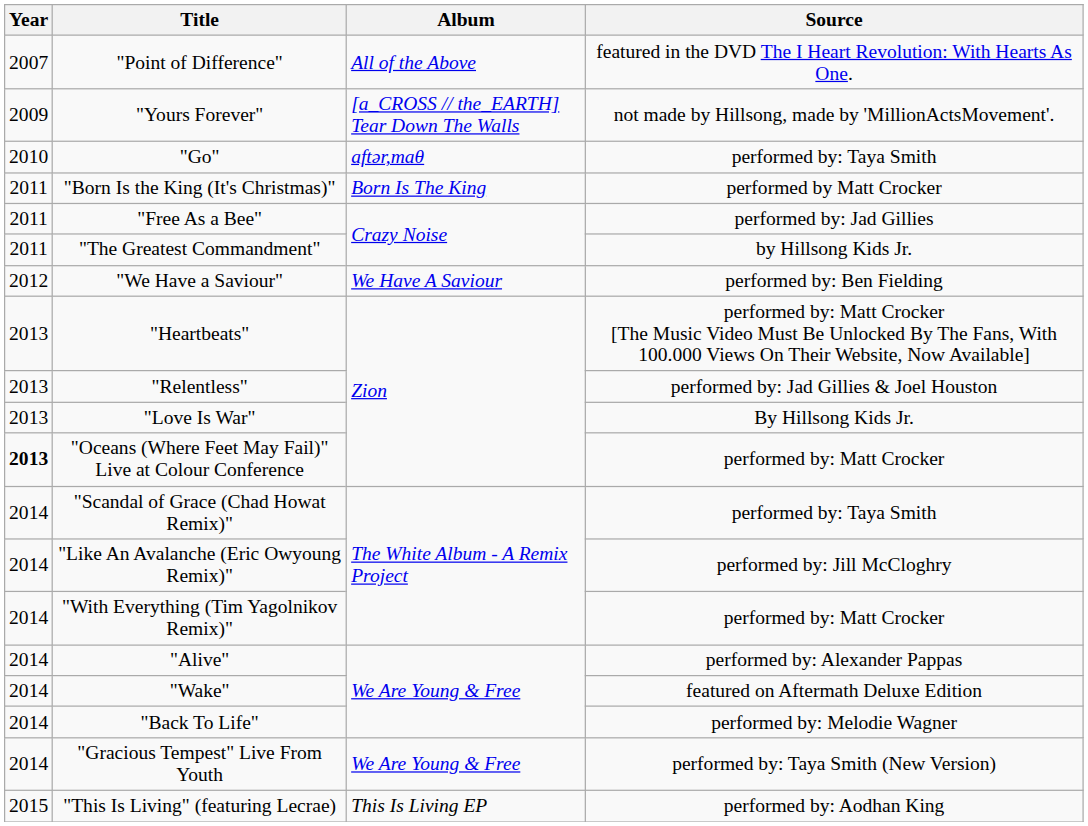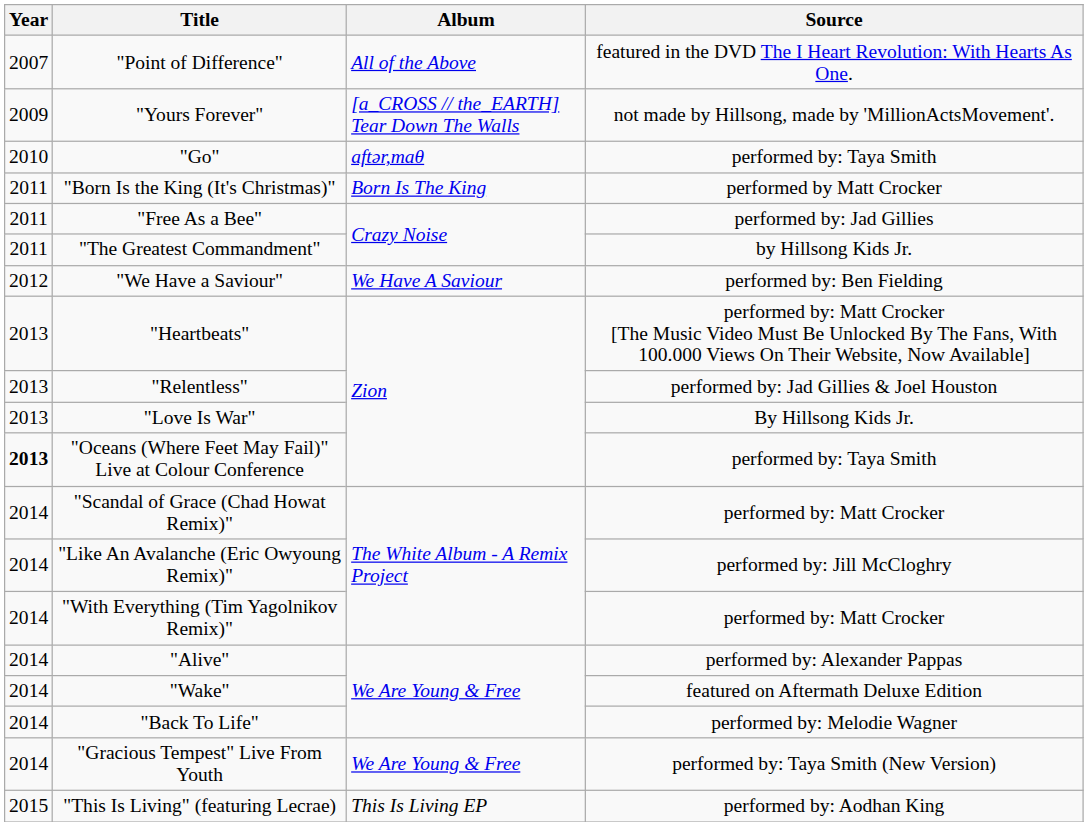 <table class="wikitable" style="width:70%; text-align:center;">
 <tr>
 <th>Year</th>
 <th>Title</th>
 <th>Album</th>
 <th>Source</th>
 </tr>
 <tr>
 <td>2007</td>
 <td>"Point of Difference"</td>
 <td style="text-align:left;"><em><a href='#'>All of the Above</a></em></td>
 <td>featured in the DVD <a href='#'>The I Heart Revolution: With Hearts As One</a>.</td>
 </tr>
 <tr>
 <td>2009</td>
 <td>"Yours Forever"</td>
 <td style="text-align:left;"><em><a href='#'>[a_CROSS // the_EARTH] Tear Down The Walls</a></em></td>
 <td>not made by Hillsong, made by 'MillionActsMovement'.</td>
 </tr>
 <tr>
 <td>2010</td>
 <td>"Go"</td>
 <td style="text-align:left;"><em><a href='#'>aftər,maθ</a></em></td>
 <td>performed by: Taya Smith</td>
 </tr>
 <tr>
 <td>2011</td>
 <td>"Born Is the King (It's Christmas)"</td>
 <td style="text-align:left;"><em><a href='#'>Born Is The King</a></em></td>
 <td>performed by Matt Crocker</td>
 </tr>
 <tr>
 <td>2011</td>
 <td>"Free As a Bee"</td>
 <td style="text-align:left;" rowspan="2"><em><a href='#'>Crazy Noise</a></em></td>
 <td>performed by: Jad Gillies</td>
 </tr>
 <tr>
 <td>2011</td>
 <td>"The Greatest Commandment"</td>
 <td>by Hillsong Kids Jr.</td>
 </tr>
 <tr>
 <td>2012</td>
 <td>"We Have a Saviour"</td>
 <td style="text-align:left;"><em><a href='#'>We Have A Saviour</a></em></td>
 <td>performed by: Ben Fielding</td>
 </tr>
 <tr>
 <td>2013</td>
 <td>"Heartbeats"</td>
 <td style="text-align:left;" rowspan="4"><em><a href='#'>Zion</a></em></td>
 <td>performed by: Matt Crocker <br>[The Music Video Must Be Unlocked By The Fans, With 100.000 Views On Their Website, Now Available]</td>
 </tr>
 <tr>
 <td>2013</td>
 <td>"Relentless"</td>
 <td>performed by: Jad Gillies & Joel Houston</td>
 </tr>
 <tr>
 <td>2013</td>
 <td>"Love Is War"</td>
 <td>By Hillsong Kids Jr.</td>
 </tr>
 <tr>
 <td><strong>2013</strong></td>
 <td>"Oceans (Where Feet May Fail)" Live at Colour Conference</td>
-<td>performed by: Matt Crocker</td>
+<td>performed by: Taya Smith</td>
 </tr>
 <tr>
 <td>2014</td>
 <td>"Scandal of Grace (Chad Howat Remix)"</td>
 <td style="text-align:left;" rowspan="3"><em><a href='#'>The White Album - A Remix Project</a></em></td>
-<td>performed by: Taya Smith</td>
+<td>performed by: Matt Crocker</td>
 </tr>
 <tr>
 <td>2014</td>
 <td>"Like An Avalanche (Eric Owyoung Remix)"</td>
 <td>performed by: Jill McCloghry</td>
 </tr>
 <tr>
 <td>2014</td>
 <td>"With Everything (Tim Yagolnikov Remix)"</td>
 <td>performed by: Matt Crocker</td>
 </tr>
 <tr>
 <td>2014</td>
 <td>"Alive"</td>
 <td style="text-align:left;" rowspan="3"><em><a href='#'>We Are Young & Free</a></em></td>
 <td>performed by: Alexander Pappas</td>
 </tr>
 <tr>
 <td>2014</td>
 <td>"Wake"</td>
 <td>featured on Aftermath Deluxe Edition</td>
 </tr>
 <tr>
 <td>2014</td>
 <td>"Back To Life"</td>
 <td>performed by: Melodie Wagner</td>
 </tr>
 <tr>
 <td>2014</td>
 <td>"Gracious Tempest" Live From Youth</td>
 <td style="text-align:left;"><em><a href='#'>We Are Young & Free</a></em></td>
 <td>performed by: Taya Smith (New Version)</td>
 </tr>
 <tr>
 <td>2015</td>
 <td>"This Is Living" (featuring Lecrae)</td>
 <td style="text-align:left;"><em>This Is Living EP</em></td>
 <td>performed by: Aodhan King</td>
 </tr>
 </table>
